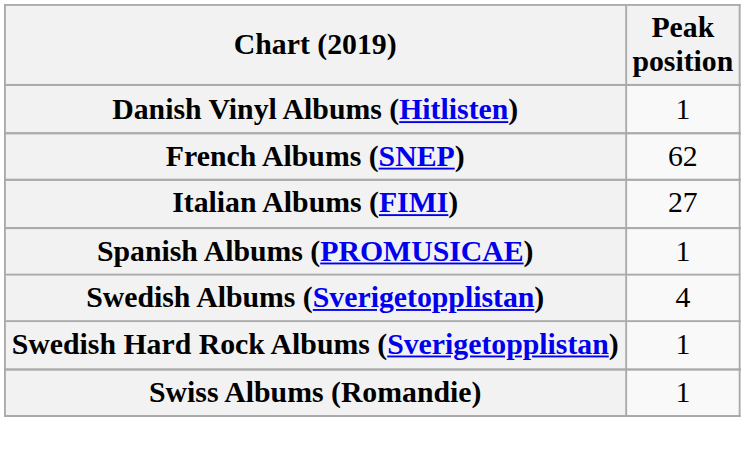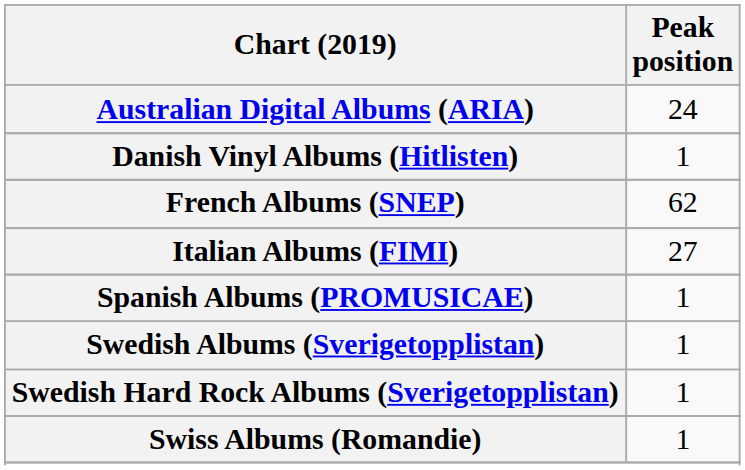 <table class="wikitable sortable plainrowheaders" style="text-align:center">
 <tr>
 <th scope="col">Chart (2019)</th>
 <th scope="col">Peak<br>position</th>
+</tr>
+<tr>
+<th scope="row"><a href='#'>Australian Digital Albums</a> (<a href='#'>ARIA</a>)</th>
+<td>24</td>
 </tr>
 <tr>
 </tr>
 <tr>
 </tr>
 <tr>
 </tr>
 <tr>
 </tr>
 <tr>
 </tr>
 <tr>
 <th scope="row">Danish Vinyl Albums (<a href='#'>Hitlisten</a>)</th>
 <td>1</td>
 </tr>
 <tr>
 </tr>
 <tr>
 </tr>
 <tr>
 <th scope="row">French Albums (<a href='#'>SNEP</a>)</th>
 <td>62</td>
 </tr>
 <tr>
 </tr>
 <tr>
 </tr>
 <tr>
 <th scope="row">Italian Albums (<a href='#'>FIMI</a>)</th>
 <td>27</td>
 </tr>
 <tr>
 </tr>
 <tr>
 </tr>
 <tr>
 </tr>
 <tr>
 </tr>
 <tr>
 <th scope="row">Spanish Albums (<a href='#'>PROMUSICAE</a>)</th>
 <td>1</td>
 </tr>
 <tr>
 <th scope="row">Swedish Albums (<a href='#'>Sverigetopplistan</a>)</th>
-<td>4</td>
+<td>1</td>
 </tr>
 <tr>
 <th scope="row">Swedish Hard Rock Albums (<a href='#'>Sverigetopplistan</a>)</th>
 <td>1</td>
 </tr>
 <tr>
 </tr>
 <tr>
 <th scope="row">Swiss Albums (Romandie)</th>
 <td>1</td>
 </tr>
 <tr>
 </tr>
 <tr>
 </tr>
 <tr>
 </tr>
 </table>
